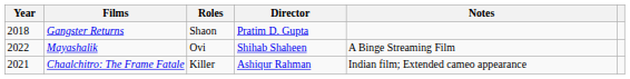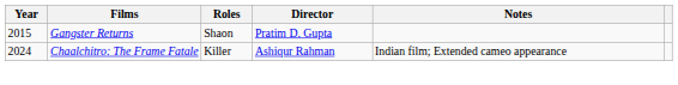 <table class="wikitable">
 <tr>
 <th>Year</th>
 <th style="width:23%;">Films</th>
 <th>Roles</th>
 <th style="width:18%;">Director</th>
 <th>Notes</th>
 <th></th>
 </tr>
 <tr>
-<td>2018</td>
+<td>2015</td>
 <td><em><a href='#'>Gangster Returns</a></em></td>
 <td>Shaon</td>
 <td><a href='#'>Pratim D. Gupta</a></td>
 <td></td>
 <td></td>
 </tr>
 <tr>
-<td>2022</td>
-<td><em><a href='#'>Mayashalik</a></em></td>
-<td>Ovi</td>
-<td><a href='#'>Shihab Shaheen</a></td>
-<td>A Binge Streaming Film</td>
-<td></td>
-</tr>
-<tr>
-<td>2021</td>
+<td>2024</td>
 <td><em><a href='#'>Chaalchitro: The Frame Fatale</a></em></td>
 <td>Killer</td>
 <td><a href='#'>Ashiqur Rahman</a></td>
 <td>Indian film; Extended cameo appearance</td>
 <td></td>
 </tr>
 </table>
